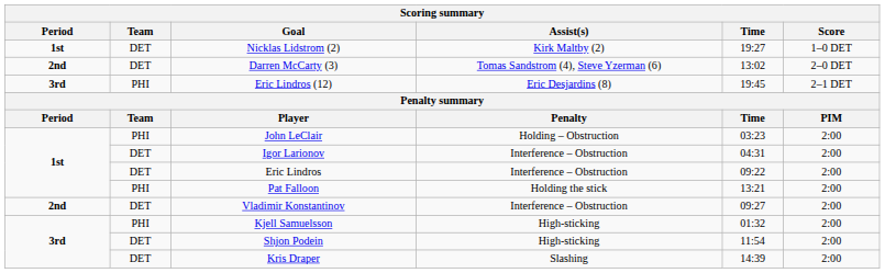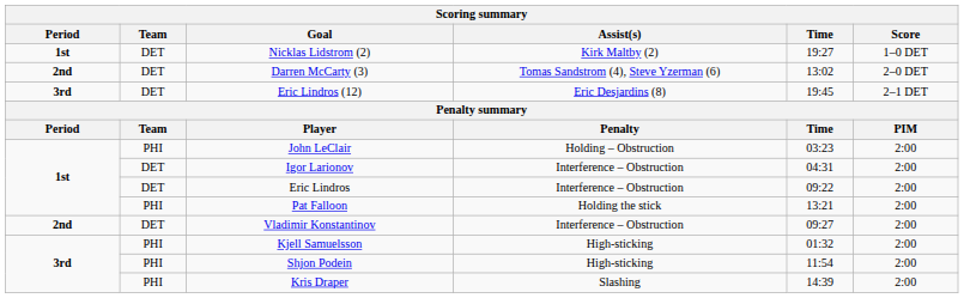 <table style="width:100%;" class="wikitable">
 <tr>
 <th colspan="6">Scoring summary</th>
 </tr>
 <tr>
 <th style="width:12%;">Period</th>
 <th style="width:7%;">Team</th>
 <th style="width:28%;">Goal</th>
 <th style="width:35%;">Assist(s)</th>
 <th style="width:7%;">Time</th>
 <th style="width:11%;">Score</th>
 </tr>
 <tr>
 <td style="text-align:center;" rowspan="1"><strong>1st</strong></td>
 <td style="text-align:center;">DET</td>
 <td style="text-align:center;"><a href='#'>Nicklas Lidstrom</a> (2)</td>
 <td style="text-align:center;"><a href='#'>Kirk Maltby</a> (2)</td>
 <td style="text-align:center;">19:27</td>
 <td style="text-align:center;">1–0 DET</td>
 </tr>
 <tr>
 <td style="text-align:center;" rowspan="1"><strong>2nd</strong></td>
 <td style="text-align:center;">DET</td>
 <td style="text-align:center;"><a href='#'>Darren McCarty</a> (3)</td>
 <td style="text-align:center;"><a href='#'>Tomas Sandstrom</a> (4), <a href='#'>Steve Yzerman</a> (6)</td>
 <td style="text-align:center;">13:02</td>
 <td style="text-align:center;">2–0 DET</td>
 </tr>
 <tr>
 <td style="text-align:center;" rowspan="1"><strong>3rd</strong></td>
-<td style="text-align:center;">PHI</td>
+<td style="text-align:center;">DET</td>
 <td style="text-align:center;"><a href='#'>Eric Lindros</a> (12)</td>
 <td style="text-align:center;"><a href='#'>Eric Desjardins</a> (8)</td>
 <td style="text-align:center;">19:45</td>
 <td style="text-align:center;">2–1 DET</td>
 </tr>
 <tr>
 <th colspan="6">Penalty summary</th>
 </tr>
 <tr>
 <th style="width:12%;">Period</th>
 <th style="width:7%;">Team</th>
 <th style="width:28%;">Player</th>
 <th style="width:35%;">Penalty</th>
 <th style="width:7%;">Time</th>
 <th style="width:11%;">PIM</th>
 </tr>
 <tr style="text-align:center;">
 <td rowspan="4"><strong>1st</strong></td>
 <td>PHI</td>
 <td><a href='#'>John LeClair</a></td>
 <td>Holding – Obstruction</td>
 <td>03:23</td>
 <td>2:00</td>
 </tr>
 <tr style="text-align:center;">
 <td>DET</td>
 <td><a href='#'>Igor Larionov</a></td>
 <td>Interference – Obstruction</td>
 <td>04:31</td>
 <td>2:00</td>
 </tr>
 <tr style="text-align:center;">
 <td>DET</td>
 <td>Eric Lindros</td>
 <td>Interference – Obstruction</td>
 <td>09:22</td>
 <td>2:00</td>
 </tr>
 <tr style="text-align:center;">
 <td>PHI</td>
 <td><a href='#'>Pat Falloon</a></td>
 <td>Holding the stick</td>
 <td>13:21</td>
 <td>2:00</td>
 </tr>
 <tr style="text-align:center;">
 <td rowspan="1"><strong>2nd</strong></td>
 <td>DET</td>
 <td><a href='#'>Vladimir Konstantinov</a></td>
 <td>Interference – Obstruction</td>
 <td>09:27</td>
 <td>2:00</td>
 </tr>
 <tr style="text-align:center;">
 <td rowspan="3"><strong>3rd</strong></td>
 <td>PHI</td>
 <td><a href='#'>Kjell Samuelsson</a></td>
 <td>High-sticking</td>
 <td>01:32</td>
 <td>2:00</td>
 </tr>
 <tr style="text-align:center;">
-<td style="text-align:center;">DET</td>
+<td>PHI</td>
 <td><a href='#'>Shjon Podein</a></td>
 <td>High-sticking</td>
 <td>11:54</td>
 <td>2:00</td>
 </tr>
 <tr style="text-align:center;">
-<td>DET</td>
+<td>PHI</td>
 <td><a href='#'>Kris Draper</a></td>
 <td>Slashing</td>
 <td>14:39</td>
 <td>2:00</td>
 </tr>
 </table>
